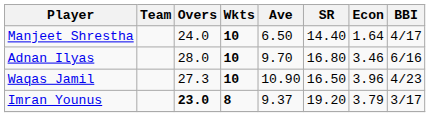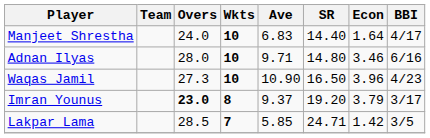 <table class="wikitable sortable">
 <tr>
 <th>Player</th>
 <th>Team</th>
 <th>Overs</th>
 <th>Wkts</th>
 <th>Ave</th>
 <th>SR</th>
 <th>Econ</th>
 <th>BBI</th>
 </tr>
 <tr>
 <td><a href='#'>Manjeet Shrestha</a></td>
 <td></td>
 <td>24.0</td>
 <td><strong>10</strong></td>
-<td>6.50</td>
+<td>6.83</td>
 <td>14.40</td>
 <td>1.64</td>
 <td>4/17</td>
 </tr>
 <tr>
 <td><a href='#'>Adnan Ilyas</a></td>
 <td></td>
 <td>28.0</td>
 <td><strong>10</strong></td>
-<td>9.70</td>
-<td>16.80</td>
+<td>9.71</td>
+<td>14.80</td>
 <td>3.46</td>
 <td>6/16</td>
 </tr>
 <tr>
 <td><a href='#'>Waqas Jamil</a></td>
 <td></td>
 <td>27.3</td>
 <td><strong>10</strong></td>
 <td>10.90</td>
 <td>16.50</td>
 <td>3.96</td>
 <td>4/23</td>
 </tr>
 <tr>
 <td><a href='#'>Imran Younus</a></td>
 <td></td>
 <td><strong>23.0</strong></td>
 <td><strong>8</strong></td>
 <td>9.37</td>
 <td>19.20</td>
 <td>3.79</td>
 <td>3/17</td>
 </tr>
 <tr>
+<td><a href='#'>Lakpar Lama</a></td>
+<td></td>
+<td>28.5</td>
+<td><strong>7</strong></td>
+<td>5.85</td>
+<td>24.71</td>
+<td>1.42</td>
+<td>3/5</td>
+</tr>
+<tr>
 </tr>
 </table>
